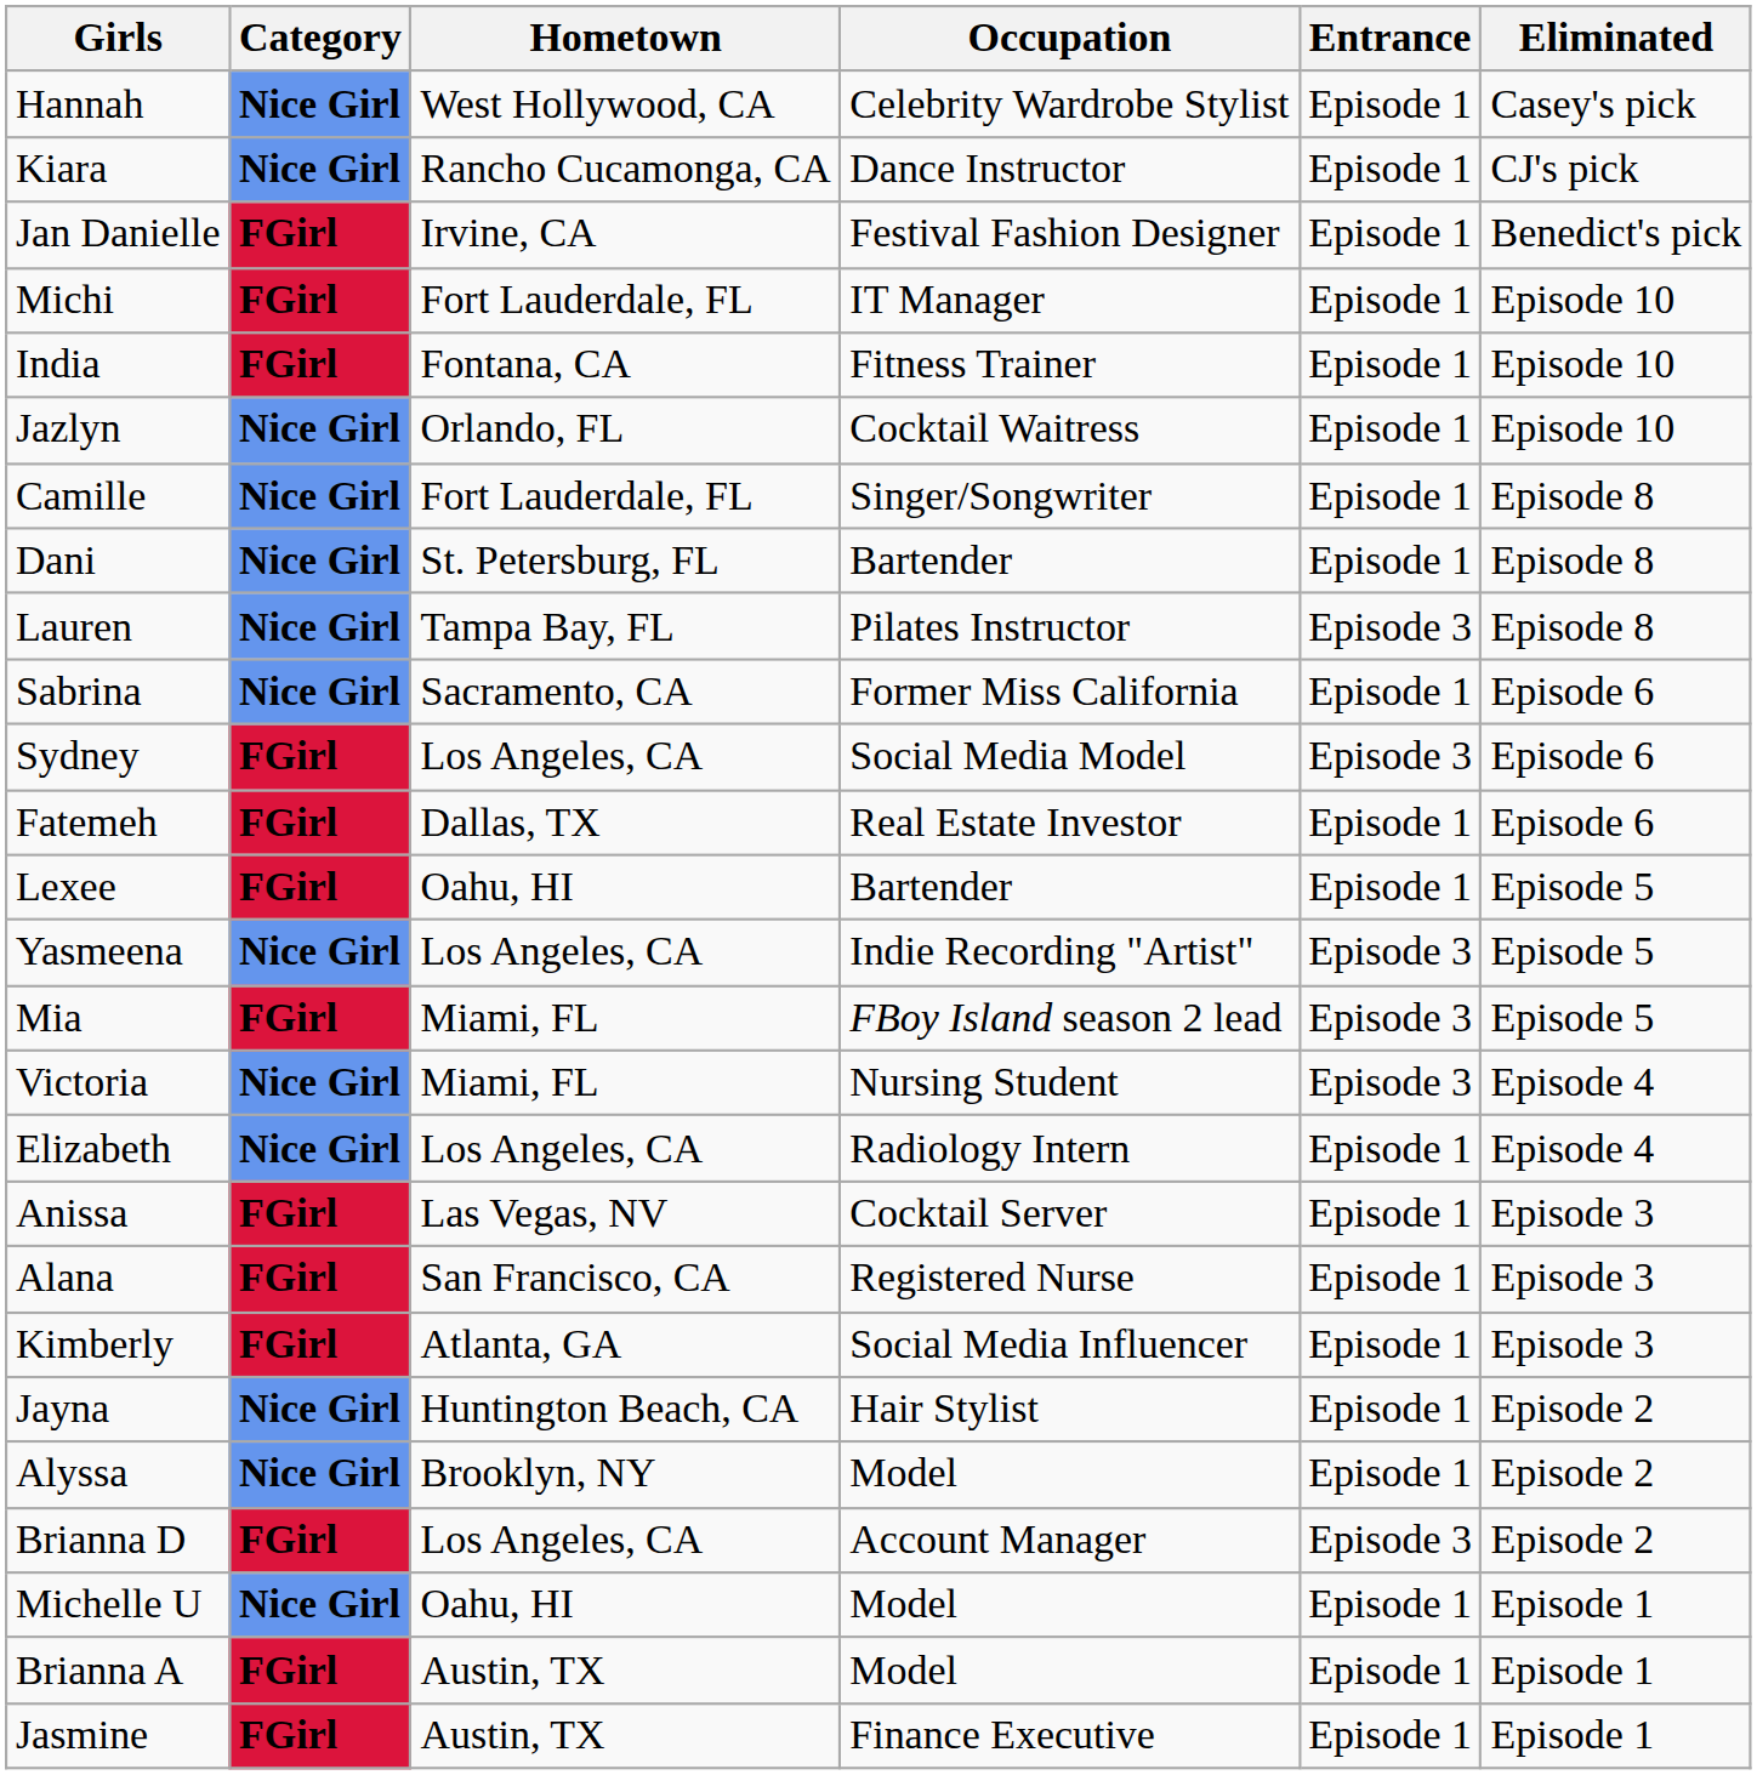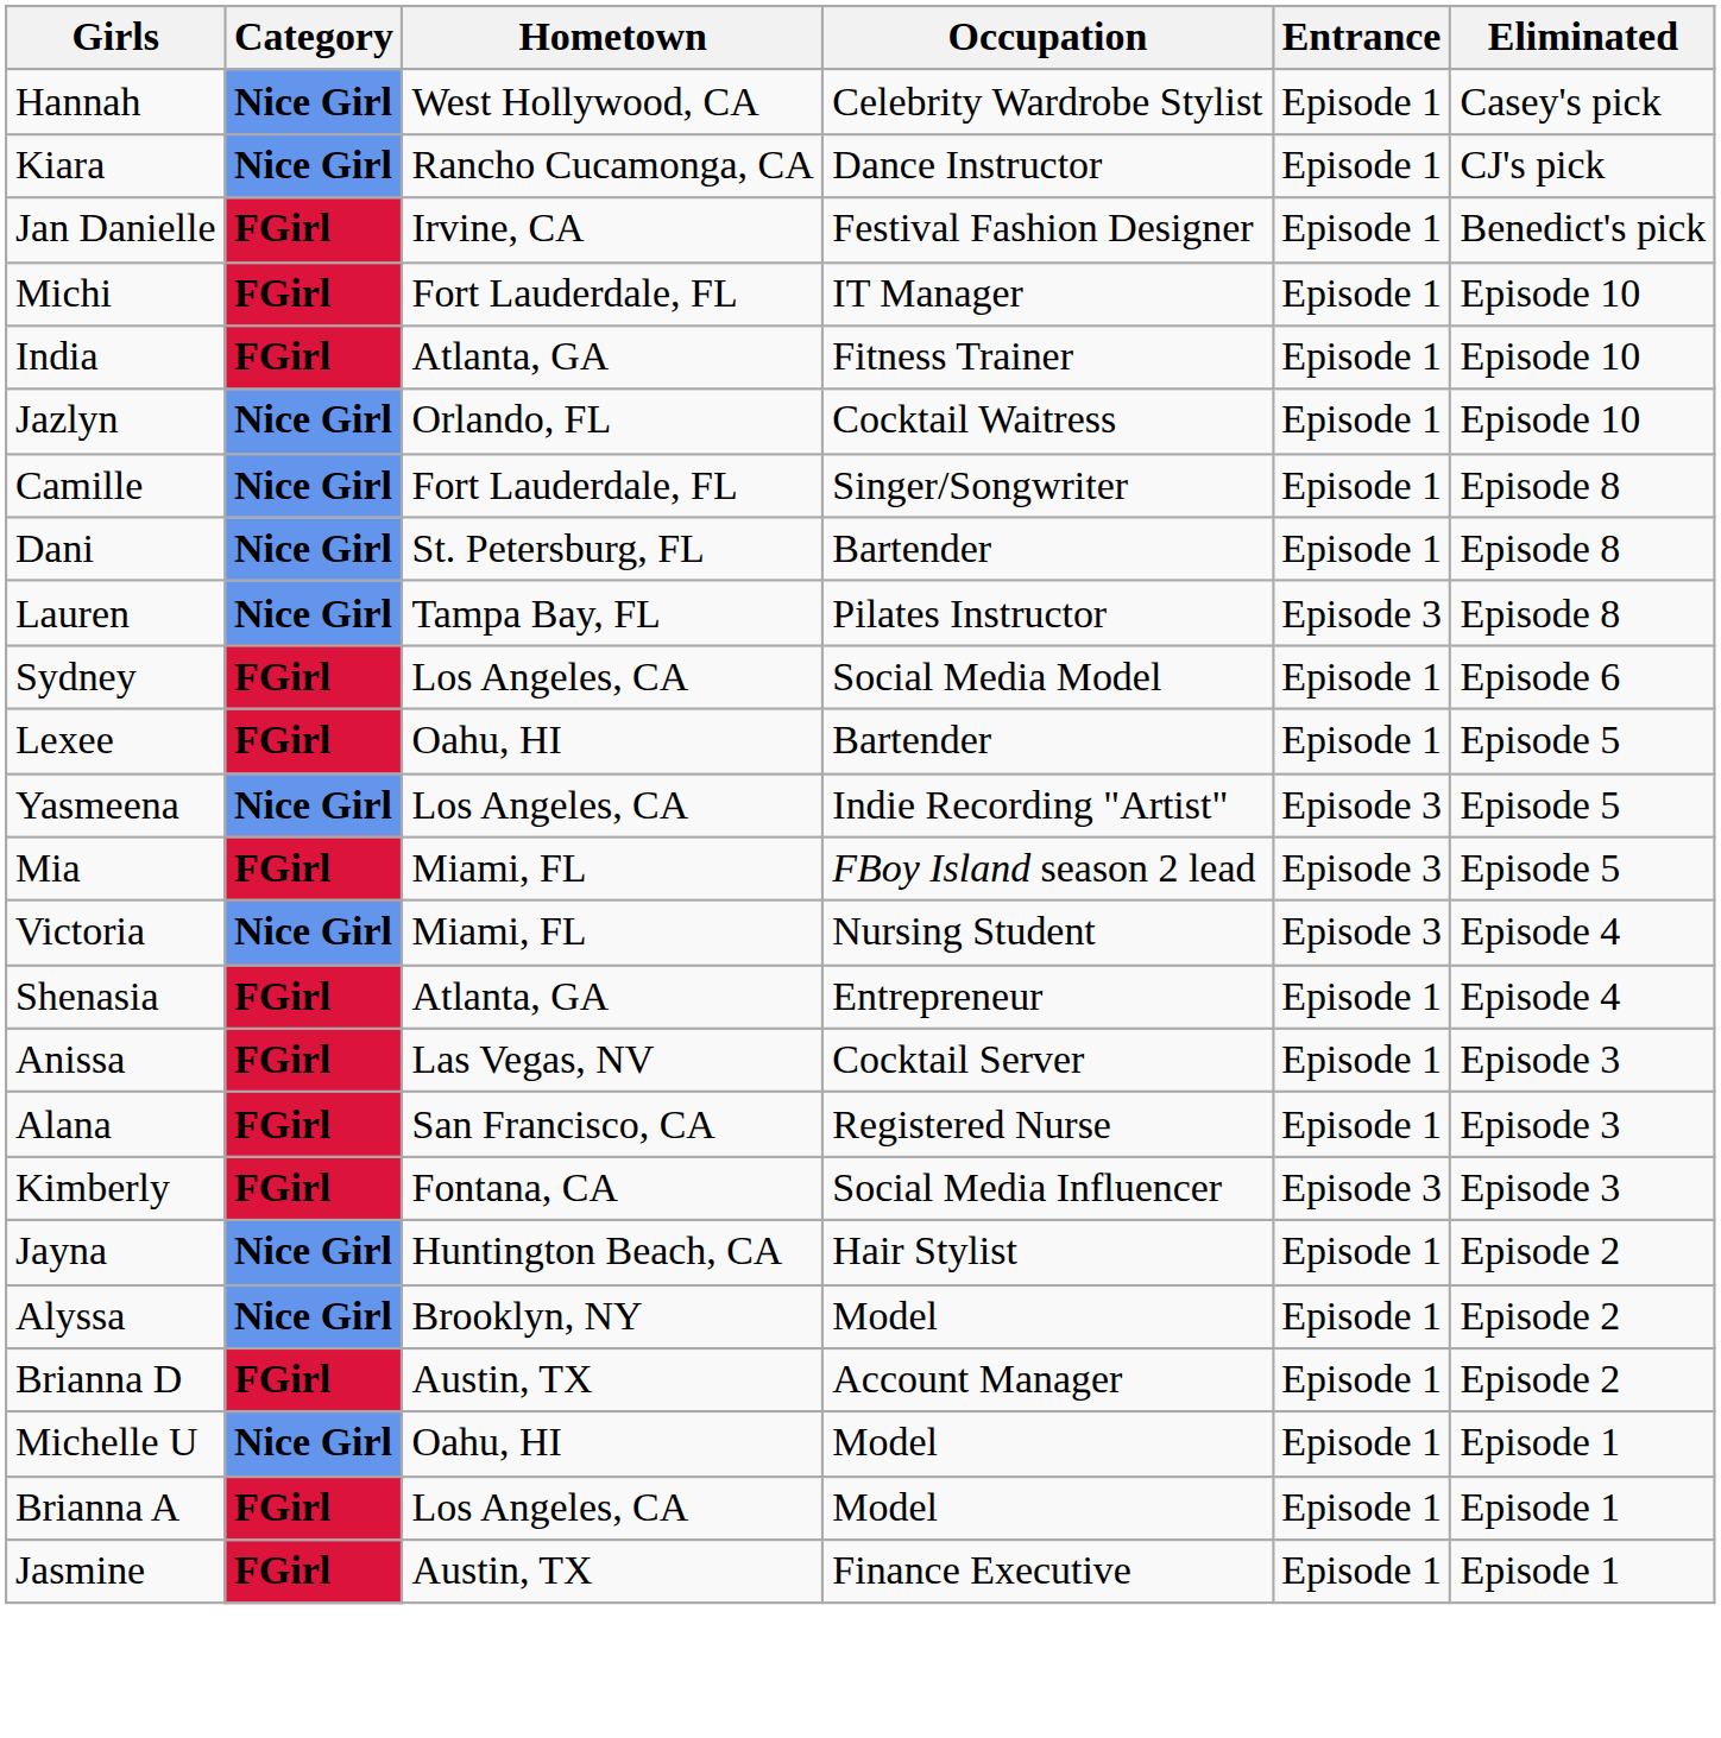 <table class="wikitable sortable" style="font-size:100%; white-space:nowrap">
 <tr>
 <th>Girls</th>
 <th>Category</th>
 <th>Hometown</th>
 <th>Occupation</th>
 <th>Entrance</th>
 <th>Eliminated</th>
 </tr>
 <tr>
 <td>Hannah</td>
 <td bgcolor="6495ED"><strong>Nice Girl</strong></td>
 <td>West Hollywood, CA</td>
 <td>Celebrity Wardrobe Stylist</td>
 <td>Episode 1</td>
 <td>Casey's pick</td>
 </tr>
 <tr>
 <td>Kiara</td>
 <td bgcolor="6495ED"><strong>Nice Girl</strong></td>
 <td>Rancho Cucamonga, CA</td>
 <td>Dance Instructor</td>
 <td>Episode 1</td>
 <td>CJ's pick</td>
 </tr>
 <tr>
 <td>Jan Danielle</td>
 <td bgcolor="crimson"><strong>FGirl</strong></td>
 <td>Irvine, CA</td>
 <td>Festival Fashion Designer</td>
 <td>Episode 1</td>
 <td>Benedict's pick</td>
 </tr>
 <tr>
 <td>Michi</td>
 <td bgcolor="crimson"><strong>FGirl</strong></td>
 <td>Fort Lauderdale, FL</td>
 <td>IT Manager</td>
 <td>Episode 1</td>
 <td>Episode 10</td>
 </tr>
 <tr>
 <td>India</td>
 <td bgcolor="crimson"><strong>FGirl</strong></td>
-<td>Fontana, CA</td>
+<td>Atlanta, GA</td>
 <td>Fitness Trainer</td>
 <td>Episode 1</td>
 <td>Episode 10</td>
 </tr>
 <tr>
 <td>Jazlyn</td>
 <td bgcolor="6495ED"><strong>Nice Girl</strong></td>
 <td>Orlando, FL</td>
 <td>Cocktail Waitress</td>
 <td>Episode 1</td>
 <td>Episode 10</td>
 </tr>
 <tr>
 <td>Camille</td>
 <td bgcolor="6495ED"><strong>Nice Girl</strong></td>
 <td>Fort Lauderdale, FL</td>
 <td>Singer/Songwriter</td>
 <td>Episode 1</td>
 <td>Episode 8</td>
 </tr>
 <tr>
 <td>Dani</td>
 <td bgcolor="6495ED"><strong>Nice Girl</strong></td>
 <td>St. Petersburg, FL</td>
 <td>Bartender</td>
 <td>Episode 1</td>
 <td>Episode 8</td>
 </tr>
 <tr>
 <td>Lauren</td>
 <td bgcolor="6495ED"><strong>Nice Girl</strong></td>
 <td>Tampa Bay, FL</td>
 <td>Pilates Instructor</td>
 <td>Episode 3</td>
 <td>Episode 8</td>
 </tr>
 <tr>
-<td>Sabrina</td>
-<td bgcolor="6495ED"><strong>Nice Girl</strong></td>
-<td>Sacramento, CA</td>
-<td>Former Miss California</td>
-<td>Episode 1</td>
-<td>Episode 6</td>
-</tr>
-<tr>
 <td>Sydney</td>
 <td bgcolor="crimson"><strong>FGirl</strong></td>
 <td>Los Angeles, CA</td>
 <td>Social Media Model</td>
-<td>Episode 3</td>
-<td>Episode 6</td>
-</tr>
-<tr>
-<td>Fatemeh</td>
-<td bgcolor="crimson"><strong>FGirl</strong></td>
-<td>Dallas, TX</td>
-<td>Real Estate Investor</td>
 <td>Episode 1</td>
 <td>Episode 6</td>
 </tr>
 <tr>
 <td>Lexee</td>
 <td bgcolor="crimson"><strong>FGirl</strong></td>
 <td>Oahu, HI</td>
 <td>Bartender</td>
 <td>Episode 1</td>
 <td>Episode 5</td>
 </tr>
 <tr>
 <td>Yasmeena</td>
 <td bgcolor="6495ED"><strong>Nice Girl</strong></td>
 <td>Los Angeles, CA</td>
 <td>Indie Recording "Artist"</td>
 <td>Episode 3</td>
 <td>Episode 5</td>
 </tr>
 <tr>
 <td>Mia</td>
 <td bgcolor="crimson"><strong>FGirl</strong></td>
 <td>Miami, FL</td>
 <td><em>FBoy Island</em> season 2 lead</td>
 <td>Episode 3</td>
 <td>Episode 5</td>
 </tr>
 <tr>
 <td>Victoria</td>
 <td bgcolor="6495ED"><strong>Nice Girl</strong></td>
 <td>Miami, FL</td>
 <td>Nursing Student</td>
 <td>Episode 3</td>
 <td>Episode 4</td>
 </tr>
 <tr>
-<td>Elizabeth</td>
-<td bgcolor="6495ED"><strong>Nice Girl</strong></td>
-<td>Los Angeles, CA</td>
-<td>Radiology Intern</td>
+<td>Shenasia</td>
+<td bgcolor="crimson"><strong>FGirl</strong></td>
+<td>Atlanta, GA</td>
+<td>Entrepreneur</td>
 <td>Episode 1</td>
 <td>Episode 4</td>
 </tr>
 <tr>
 <td>Anissa</td>
 <td bgcolor="crimson"><strong>FGirl</strong></td>
 <td>Las Vegas, NV</td>
 <td>Cocktail Server</td>
 <td>Episode 1</td>
 <td>Episode 3</td>
 </tr>
 <tr>
 <td>Alana</td>
 <td bgcolor="crimson"><strong>FGirl</strong></td>
 <td>San Francisco, CA</td>
 <td>Registered Nurse</td>
 <td>Episode 1</td>
 <td>Episode 3</td>
 </tr>
 <tr>
 <td>Kimberly</td>
 <td bgcolor="crimson"><strong>FGirl</strong></td>
-<td>Atlanta, GA</td>
+<td>Fontana, CA</td>
 <td>Social Media Influencer</td>
-<td>Episode 1</td>
+<td>Episode 3</td>
 <td>Episode 3</td>
 </tr>
 <tr>
 <td>Jayna</td>
 <td bgcolor="6495ED"><strong>Nice Girl</strong></td>
 <td>Huntington Beach, CA</td>
 <td>Hair Stylist</td>
 <td>Episode 1</td>
 <td>Episode 2</td>
 </tr>
 <tr>
 <td>Alyssa</td>
 <td bgcolor="6495ED"><strong>Nice Girl</strong></td>
 <td>Brooklyn, NY</td>
 <td>Model</td>
 <td>Episode 1</td>
 <td>Episode 2</td>
 </tr>
 <tr>
 <td>Brianna D</td>
 <td bgcolor="crimson"><strong>FGirl</strong></td>
-<td>Los Angeles, CA</td>
+<td>Austin, TX</td>
 <td>Account Manager</td>
-<td>Episode 3</td>
+<td>Episode 1</td>
 <td>Episode 2</td>
 </tr>
 <tr>
 <td>Michelle U</td>
 <td bgcolor="6495ED"><strong>Nice Girl</strong></td>
 <td>Oahu, HI</td>
 <td>Model</td>
 <td>Episode 1</td>
 <td>Episode 1</td>
 </tr>
 <tr>
 <td>Brianna A</td>
 <td bgcolor="crimson"><strong>FGirl</strong></td>
-<td>Austin, TX</td>
+<td>Los Angeles, CA</td>
 <td>Model</td>
 <td>Episode 1</td>
 <td>Episode 1</td>
 </tr>
 <tr>
 <td>Jasmine</td>
 <td bgcolor="crimson"><strong>FGirl</strong></td>
 <td>Austin, TX</td>
 <td>Finance Executive</td>
 <td>Episode 1</td>
 <td>Episode 1</td>
 </tr>
 </table>
